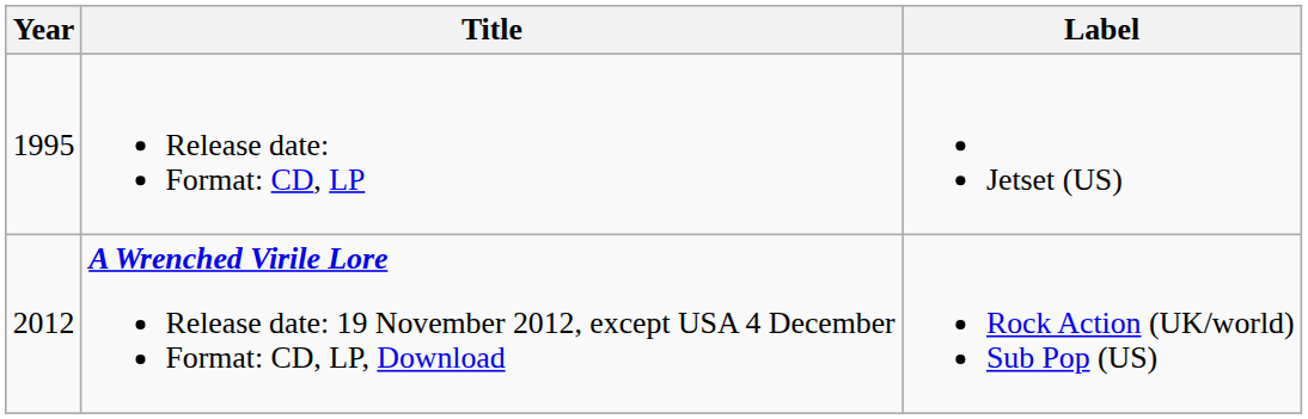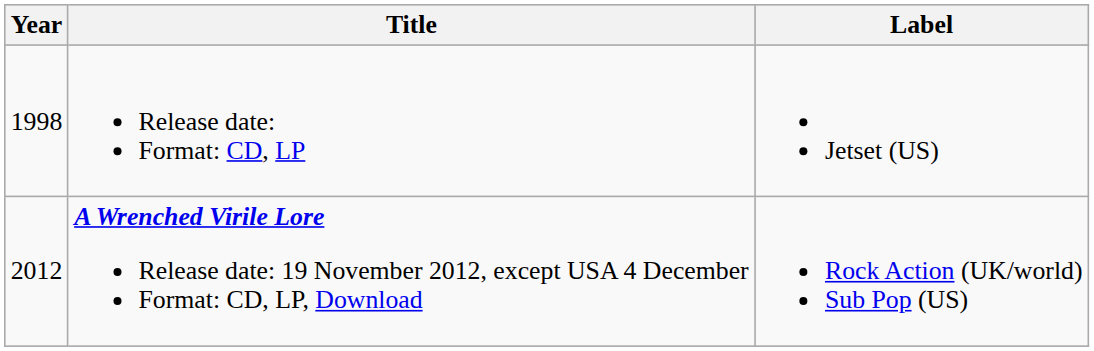 <table class="wikitable">
 <tr>
 <th>Year</th>
 <th>Title</th>
 <th>Label</th>
 </tr>
 <tr>
-<td>1995</td>
+<td>1998</td>
 <td><br><ul><li>Release date: </li><li>Format: <a href='#'>CD</a>, <a href='#'>LP</a></li></ul></td>
 <td><br><ul><li></li><li>Jetset (US)</li></ul></td>
 </tr>
 <tr>
 <td>2012</td>
 <td><strong><em><a href='#'>A Wrenched Virile Lore</a></em></strong><br><ul><li>Release date: 19 November 2012, except USA 4 December</li><li>Format: CD, LP, <a href='#'>Download</a></li></ul></td>
 <td><br><ul><li><a href='#'>Rock Action</a> (UK/world)</li><li><a href='#'>Sub Pop</a> (US)</li></ul></td>
 </tr>
 </table>
